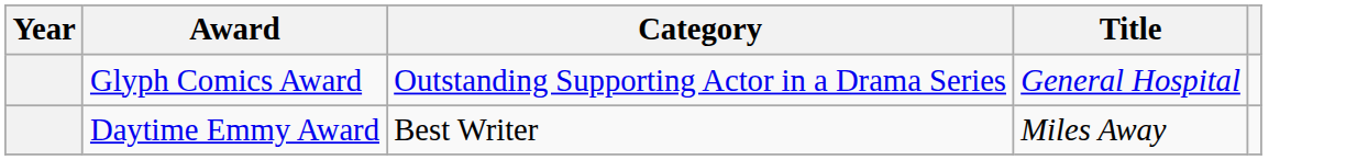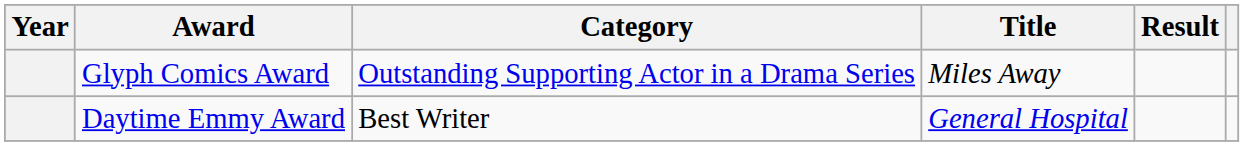 <table class="wikitable sortable plainrowheaders">
 <tr>
 <th scope="col">Year</th>
 <th scope="col">Award</th>
 <th scope="col">Category</th>
 <th scope="col">Title</th>
+<th scope="col">Result</th>
 <th scope="col" class="unsortable"></th>
 </tr>
 <tr>
 <th scope="row"></th>
 <td><a href='#'>Glyph Comics Award</a></td>
 <td><a href='#'>Outstanding Supporting Actor in a Drama Series</a></td>
-<td><em><a href='#'>General Hospital</a></em></td>
+<td><em>Miles Away</em></td>
+<td></td>
 <td></td>
 </tr>
 <tr>
 <th scope="row"></th>
 <td><a href='#'>Daytime Emmy Award</a></td>
 <td>Best Writer</td>
-<td><em>Miles Away</em></td>
+<td><em><a href='#'>General Hospital</a></em></td>
+<td></td>
 <td></td>
 </tr>
 </table>
